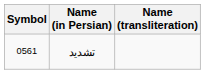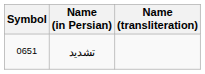 <table class="wikitable">
 <tr>
 <th>Symbol</th>
 <th>Name<br>(in Persian)</th>
 <th>Name<br>(transliteration)</th>
 </tr>
 <tr style="text-align:center;">
-<td style="line-height:180%;padding:10px;"><small>0561</small><br><span></span></td>
+<td style="line-height:180%;padding:10px;"><small>0651</small><br><span></span></td>
 <td>تشدید</td>
 <td></td>
 </tr>
 </table>
